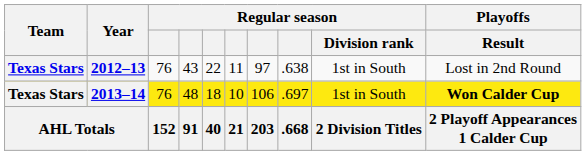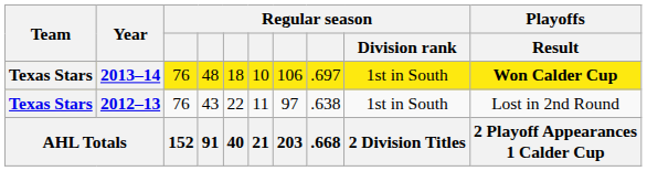 <table class="wikitable" style="font-size: 95%; text-align:center;">
 <tr>
 <th rowspan="2">Team</th>
 <th rowspan="2">Year</th>
 <th colspan="7">Regular season</th>
 <th colspan="1">Playoffs</th>
 </tr>
 <tr>
 <th></th>
 <th></th>
 <th></th>
 <th></th>
 <th></th>
 <th></th>
 <th>Division rank</th>
 <th>Result</th>
 </tr>
-<tr>
-<th><a href='#'>Texas Stars</a></th>
-<th><a href='#'>2012–13</a></th>
-<td>76</td>
-<td>43</td>
-<td>22</td>
-<td>11</td>
-<td>97</td>
-<td>.638</td>
-<td>1st in South</td>
-<td>Lost in 2nd Round</td>
-</tr>
 <tr style="background:#FDE910;">
 <th>Texas Stars</th>
 <th><a href='#'>2013–14</a></th>
 <td>76</td>
 <td>48</td>
 <td>18</td>
 <td>10</td>
 <td>106</td>
 <td>.697</td>
 <td>1st in South</td>
 <td><strong>Won Calder Cup</strong></td>
 </tr>
 <tr>
+<th><a href='#'>Texas Stars</a></th>
+<th><a href='#'>2012–13</a></th>
+<td>76</td>
+<td>43</td>
+<td>22</td>
+<td>11</td>
+<td>97</td>
+<td>.638</td>
+<td>1st in South</td>
+<td>Lost in 2nd Round</td>
+</tr>
+<tr>
 <th colspan="2">AHL Totals</th>
 <th>152</th>
 <th>91</th>
 <th>40</th>
 <th>21</th>
 <th>203</th>
 <th>.668</th>
 <th>2 Division Titles</th>
 <th>2 Playoff Appearances<br>1 Calder Cup</th>
 </tr>
 </table>
